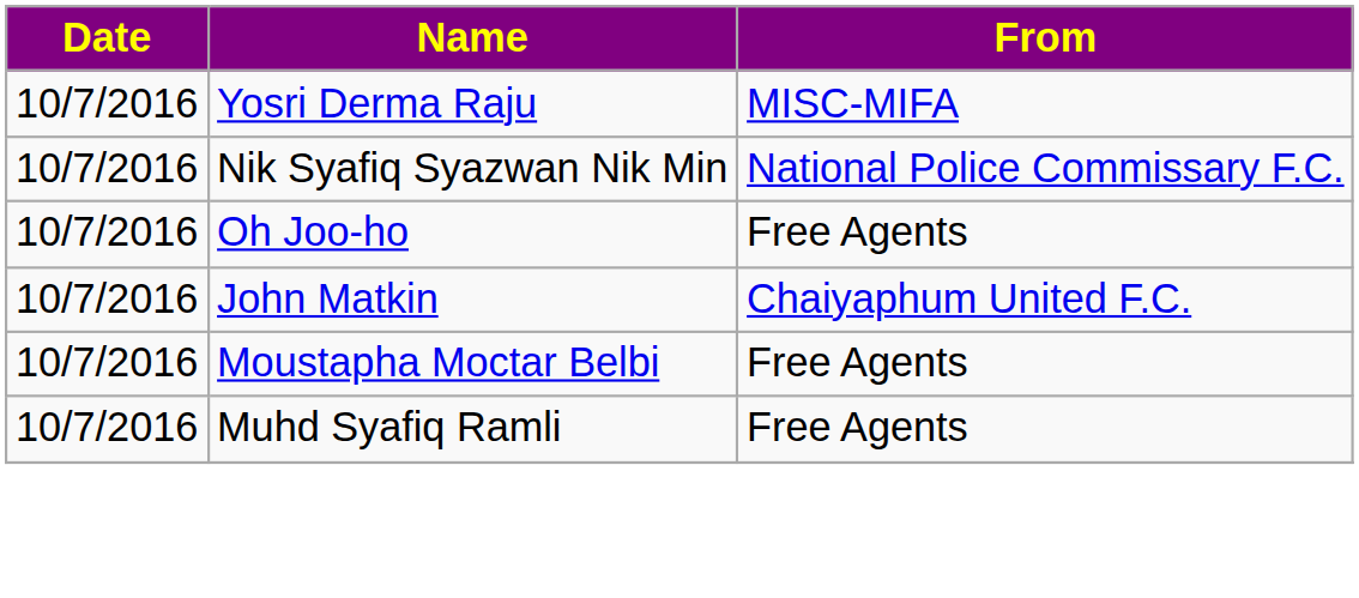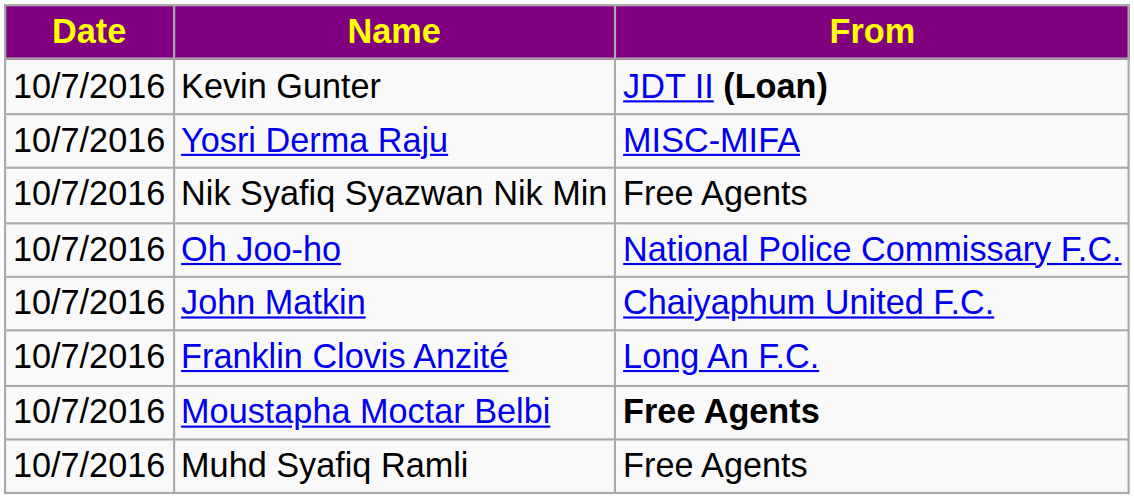 <table class="wikitable sortable">
 <tr>
 <th style="background:Purple; color:Yellow;">Date</th>
 <th style="background:Purple; color:Yellow;">Name</th>
 <th style="background:Purple; color:Yellow;">From</th>
+</tr>
+<tr>
+<td>10/7/2016</td>
+<td> Kevin Gunter</td>
+<td> <a href='#'>JDT II</a> <strong>(Loan)</strong></td>
 </tr>
 <tr>
 <td>10/7/2016</td>
 <td> <a href='#'>Yosri Derma Raju</a></td>
 <td> <a href='#'>MISC-MIFA</a></td>
 </tr>
 <tr>
 <td>10/7/2016</td>
 <td> Nik Syafiq Syazwan Nik Min</td>
-<td> <a href='#'>National Police Commissary F.C.</a></td>
+<td>Free Agents</td>
 </tr>
 <tr>
 <td>10/7/2016</td>
 <td> <a href='#'>Oh Joo-ho</a></td>
-<td>Free Agents</td>
+<td> <a href='#'>National Police Commissary F.C.</a></td>
 </tr>
 <tr>
 <td>10/7/2016</td>
 <td> <a href='#'>John Matkin</a></td>
 <td> <a href='#'>Chaiyaphum United F.C.</a></td>
 </tr>
 <tr>
 <td>10/7/2016</td>
+<td> <a href='#'>Franklin Clovis Anzité</a></td>
+<td> <a href='#'>Long An F.C.</a></td>
+</tr>
+<tr>
+<td>10/7/2016</td>
 <td> <a href='#'>Moustapha Moctar Belbi</a></td>
-<td>Free Agents</td>
+<td><strong>Free Agents</strong></td>
 </tr>
 <tr>
 <td>10/7/2016</td>
 <td> Muhd Syafiq Ramli</td>
 <td>Free Agents</td>
 </tr>
 <tr>
 </tr>
 </table>
